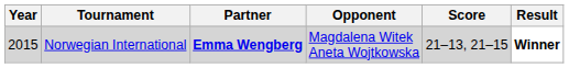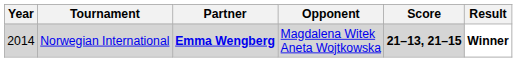 <table class="sortable wikitable" style="font-size: 90%;">
 <tr>
 <th>Year</th>
 <th>Tournament</th>
 <th>Partner</th>
 <th>Opponent</th>
 <th>Score</th>
 <th>Result</th>
 </tr>
 <tr style="background:#D5D5D5">
-<td align="center">2015</td>
+<td align="center">2014</td>
 <td align="left"><a href='#'>Norwegian International</a></td>
 <td align="left"><strong> <a href='#'>Emma Wengberg</a></strong></td>
 <td align="left"> <a href='#'>Magdalena Witek</a><br> <a href='#'>Aneta Wojtkowska</a></td>
-<td align="left">21–13, 21–15</td>
+<td align="left"><strong>21–13, 21–15</strong></td>
 <td style="text-align:left; background:white"> <strong>Winner</strong></td>
 </tr>
 </table>
